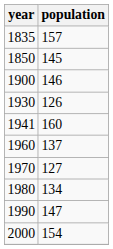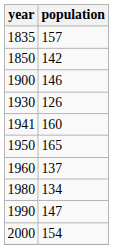 <table class="wikitable">
 <tr>
 <th>year</th>
 <th>population</th>
 </tr>
 <tr>
 <td>1835</td>
 <td>157</td>
 </tr>
 <tr>
 <td>1850</td>
-<td>145</td>
+<td>142</td>
 </tr>
 <tr>
 <td>1900</td>
 <td>146</td>
 </tr>
 <tr>
 <td>1930</td>
 <td>126</td>
 </tr>
 <tr>
 <td>1941</td>
 <td>160</td>
 </tr>
 <tr>
+<td>1950</td>
+<td>165</td>
+</tr>
+<tr>
 <td>1960</td>
 <td>137</td>
-</tr>
-<tr>
-<td>1970</td>
-<td>127</td>
 </tr>
 <tr>
 <td>1980</td>
 <td>134</td>
 </tr>
 <tr>
 <td>1990</td>
 <td>147</td>
 </tr>
 <tr>
 <td>2000</td>
 <td>154</td>
 </tr>
 <tr>
 </tr>
 </table>
